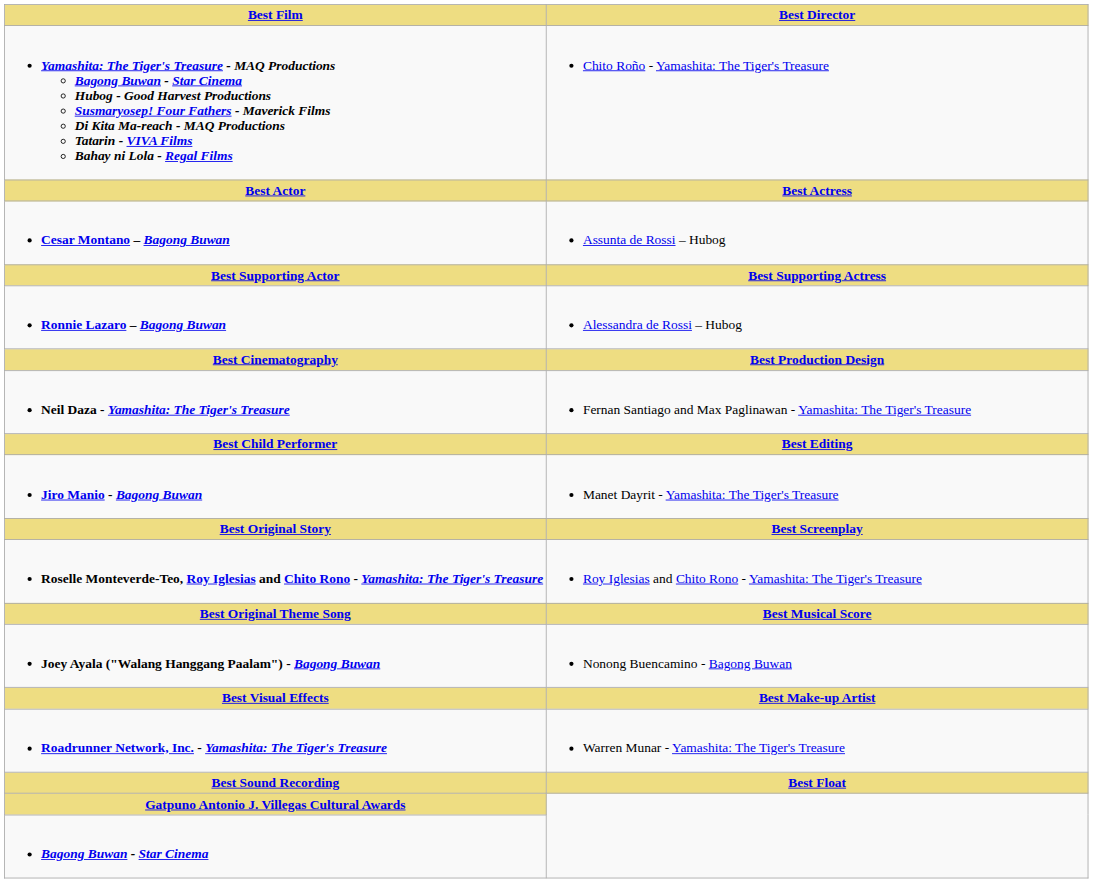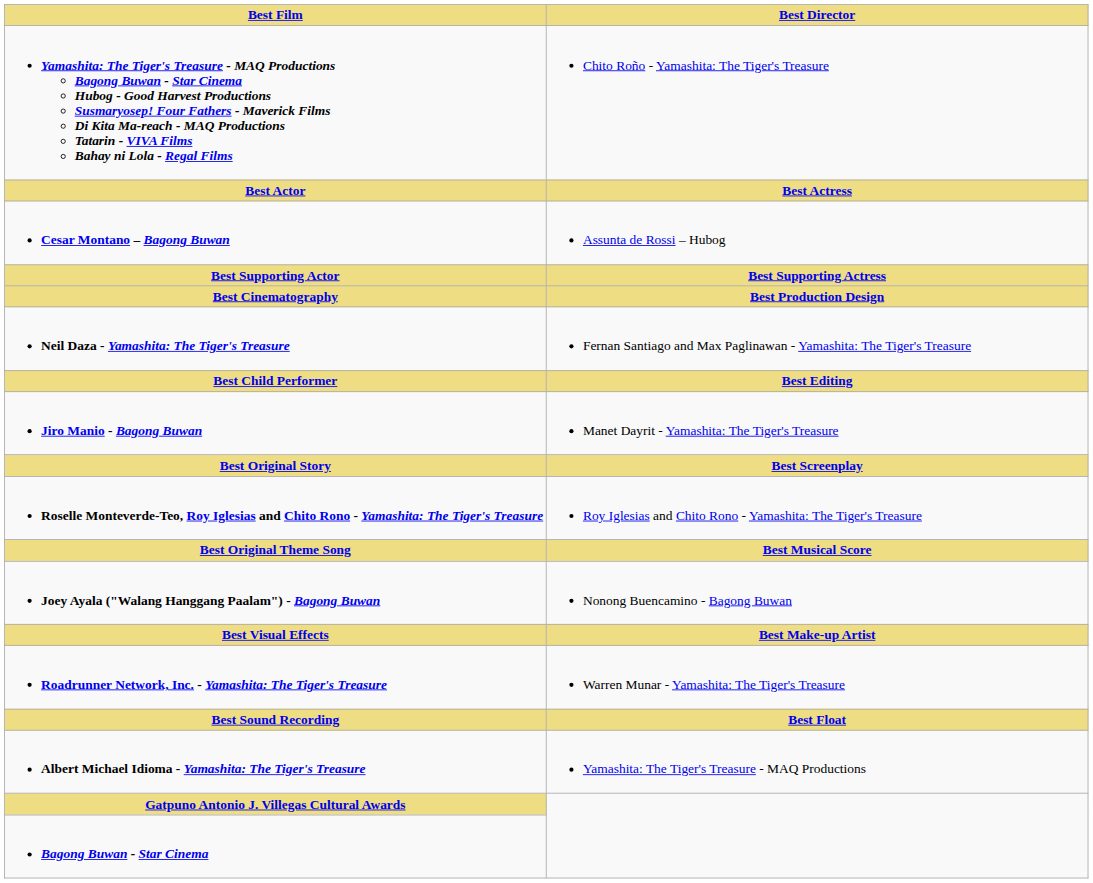 <table class=wikitable>
 <tr>
 <th style="background:#EEDD82; width:50%"><a href='#'>Best Film</a></th>
 <th style="background:#EEDD82; width:50%"><a href='#'>Best Director</a></th>
 </tr>
 <tr>
 <td valign="top"><br><ul><li><strong><em><a href='#'>Yamashita: The Tiger's Treasure</a><em> - MAQ Productions<strong><ul><li></em><a href='#'>Bagong Buwan</a><em> - <a href='#'>Star Cinema</a> </li><li></em>Hubog<em> - Good Harvest Productions </li><li></em><a href='#'>Susmaryosep! Four Fathers</a><em> - Maverick Films</li><li></em>Di Kita Ma-reach<em> - MAQ Productions</li><li></em>Tatarin<em> - <a href='#'>VIVA Films</a></li><li></em>Bahay ni Lola<em> - <a href='#'>Regal Films</a></li></ul></li></ul></td>
 <td valign="top"><br><ul><li></strong><a href='#'>Chito Roño</a> - </em><a href='#'>Yamashita: The Tiger's Treasure</a></em></strong></li></ul></td>
 </tr>
 <tr>
 <th style="background:#EEDD82; width:50%"><a href='#'>Best Actor</a></th>
 <th style="background:#EEDD82; width:50%"><a href='#'>Best Actress</a></th>
 </tr>
 <tr>
 <td valign="top"><br><ul><li><strong><a href='#'>Cesar Montano</a> – <em><a href='#'>Bagong Buwan</a><strong><em></li></ul></td>
 <td valign="top"><br><ul><li></strong><a href='#'>Assunta de Rossi</a> – </em>Hubog</em></strong></li></ul></td>
 </tr>
 <tr>
 <th style="background:#EEDD82; width:50%"><a href='#'>Best Supporting Actor</a></th>
 <th style="background:#EEDD82; width:50%"><a href='#'>Best Supporting Actress</a></th>
-</tr>
-<tr>
-<td valign="top"><br><ul><li><strong><a href='#'>Ronnie Lazaro</a> – <em><a href='#'>Bagong Buwan</a><strong><em></li></ul></td>
-<td valign="top"><br><ul><li></strong><a href='#'>Alessandra de Rossi</a> – </em>Hubog</em></strong></li></ul></td>
 </tr>
 <tr>
 <th style="background:#EEDD82; width:50%"><a href='#'>Best Cinematography</a></th>
 <th style="background:#EEDD82; width:50%"><a href='#'>Best Production Design</a></th>
 </tr>
 <tr>
 <td valign="top"><br><ul><li><strong>Neil Daza - <em><a href='#'>Yamashita: The Tiger's Treasure</a><strong><em></li></ul></td>
 <td valign="top"><br><ul><li></strong>Fernan Santiago and Max Paglinawan - </em><a href='#'>Yamashita: The Tiger's Treasure</a></em></strong></li></ul></td>
 </tr>
 <tr>
 <th style="background:#EEDD82; width:50%"><a href='#'>Best Child Performer</a></th>
 <th style="background:#EEDD82; width:50%"><a href='#'>Best Editing</a></th>
 </tr>
 <tr>
 <td valign="top"><br><ul><li><strong><a href='#'>Jiro Manio</a> - <em><a href='#'>Bagong Buwan</a><strong><em></li></ul></td>
 <td valign="top"><br><ul><li></strong>Manet Dayrit - </em><a href='#'>Yamashita: The Tiger's Treasure</a></em></strong></li></ul></td>
 </tr>
 <tr>
 <th style="background:#EEDD82; width:50%"><a href='#'>Best Original Story</a></th>
 <th style="background:#EEDD82; width:50%"><a href='#'>Best Screenplay</a></th>
 </tr>
 <tr>
 <td valign="top"><br><ul><li><strong>Roselle Monteverde-Teo, <a href='#'>Roy Iglesias</a> and <a href='#'>Chito Rono</a> - <em><a href='#'>Yamashita: The Tiger's Treasure</a><strong><em></li></ul></td>
 <td valign="top"><br><ul><li></strong><a href='#'>Roy Iglesias</a> and <a href='#'>Chito Rono</a> - </em><a href='#'>Yamashita: The Tiger's Treasure</a></em></strong></li></ul></td>
 </tr>
 <tr>
 <th style="background:#EEDD82; width:50%"><a href='#'>Best Original Theme Song</a></th>
 <th style="background:#EEDD82; width:50%"><a href='#'>Best Musical Score</a></th>
 </tr>
 <tr>
 <td valign="top"><br><ul><li><strong>Joey Ayala ("Walang Hanggang Paalam") - <em><a href='#'>Bagong Buwan</a><strong><em></li></ul></td>
 <td valign="top"><strong><br><ul><li></strong>Nonong Buencamino - </em><a href='#'>Bagong Buwan</a></em></strong></li></ul></strong></td>
 </tr>
 <tr>
 <th style="background:#EEDD82; width:50%"><a href='#'>Best Visual Effects</a></th>
 <th style="background:#EEDD82; width:50%"><a href='#'>Best Make-up Artist</a></th>
 </tr>
 <tr>
 <td valign="top"><br><ul><li><strong><a href='#'>Roadrunner Network, Inc.</a> - <em><a href='#'>Yamashita: The Tiger's Treasure</a><strong><em></li></ul></td>
 <td valign="top"><br><ul><li></strong>Warren Munar - </em><a href='#'>Yamashita: The Tiger's Treasure</a></em></strong></li></ul></td>
 </tr>
 <tr>
 <th style="background:#EEDD82; width:50%"><a href='#'>Best Sound Recording</a></th>
 <th style="background:#EEDD82; width:50%"><a href='#'>Best Float</a></th>
 </tr>
 <tr>
+<td valign="top"><br><ul><li><strong>Albert Michael Idioma - <em><a href='#'>Yamashita: The Tiger's Treasure</a><strong><em></li></ul></td>
+<td valign="top"><br><ul><li></em></strong><a href='#'>Yamashita: The Tiger's Treasure</a></em> - MAQ Productions</strong></li></ul></td>
+</tr>
+<tr>
 <th style="background:#EEDD82; width:50%"><a href='#'>Gatpuno Antonio J. Villegas Cultural Awards</a></th>
 </tr>
 <tr>
 <td valign="top"><br><ul><li><strong><em><a href='#'>Bagong Buwan</a><em> - <a href='#'>Star Cinema</a><strong></li></ul></td>
 </tr>
 </table>
